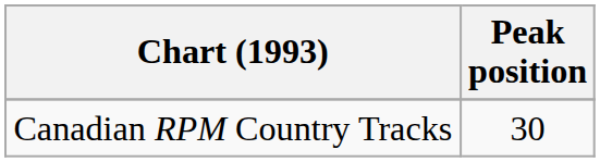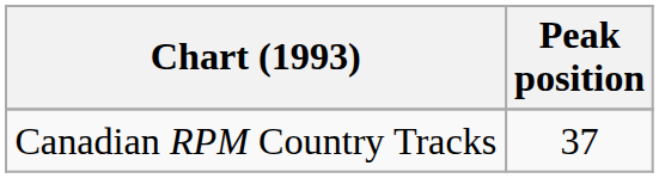 <table class="wikitable sortable">
 <tr>
 <th align="left">Chart (1993)</th>
 <th align="center">Peak<br>position</th>
 </tr>
 <tr>
 </tr>
 <tr>
 <td align="left">Canadian <em>RPM</em> Country Tracks</td>
-<td align="center">30</td>
+<td align="center">37</td>
 </tr>
 </table>
